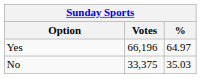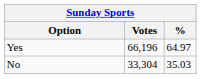 <table class="wikitable">
 <tr>
 <th colspan="3"><a href='#'>Sunday Sports</a></th>
 </tr>
 <tr>
 <th style="width: 170px">Option</th>
 <th style="width: 50px">Votes</th>
 <th style="width: 40px">%</th>
 </tr>
 <tr>
 <td>Yes</td>
 <td>66,196</td>
 <td>64.97</td>
 </tr>
 <tr>
 <td>No</td>
-<td>33,375</td>
+<td>33,304</td>
 <td>35.03</td>
 </tr>
 </table>
